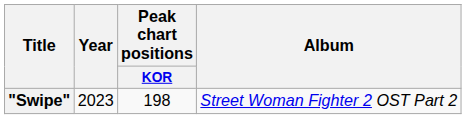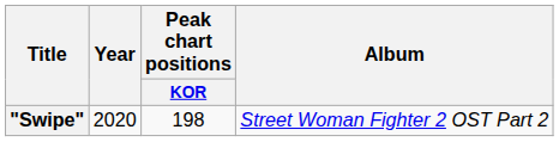 <table class="wikitable plainrowheaders" style="text-align:center">
 <tr>
 <th scope="col" rowspan="2">Title</th>
 <th scope="col" rowspan="2">Year</th>
 <th scope="col" colspan="1">Peak chart <br> positions</th>
 <th scope="col" rowspan="2">Album</th>
 </tr>
 <tr>
 <th scope="col" style="width:3em;font-size:85%"><a href='#'>KOR</a><br></th>
 </tr>
 <tr>
 <th scope="row">"Swipe" <br></th>
-<td>2023</td>
+<td>2020</td>
 <td>198</td>
 <td><em><a href='#'>Street Woman Fighter 2</a> OST Part 2</em></td>
 </tr>
 </table>
